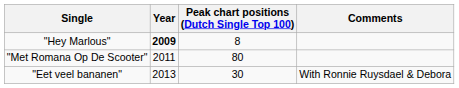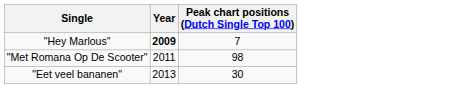 <table class="wikitable plainrowheaders" style="text-align:center;">
 <tr>
 <th>Single</th>
 <th>Year</th>
 <th>Peak chart positions <br>(<a href='#'>Dutch Single Top 100</a>)</th>
-<th>Comments</th>
 </tr>
 <tr>
 <td>"Hey Marlous"</td>
 <td><strong>2009</strong></td>
-<td>8</td>
-<td></td>
+<td>7</td>
 </tr>
 <tr>
 <td>"Met Romana Op De Scooter"</td>
 <td>2011</td>
-<td>80</td>
-<td></td>
+<td>98</td>
 </tr>
 <tr>
 <td>"Eet veel bananen"</td>
 <td>2013</td>
 <td>30</td>
-<td>With Ronnie Ruysdael & Debora</td>
 </tr>
 </table>
